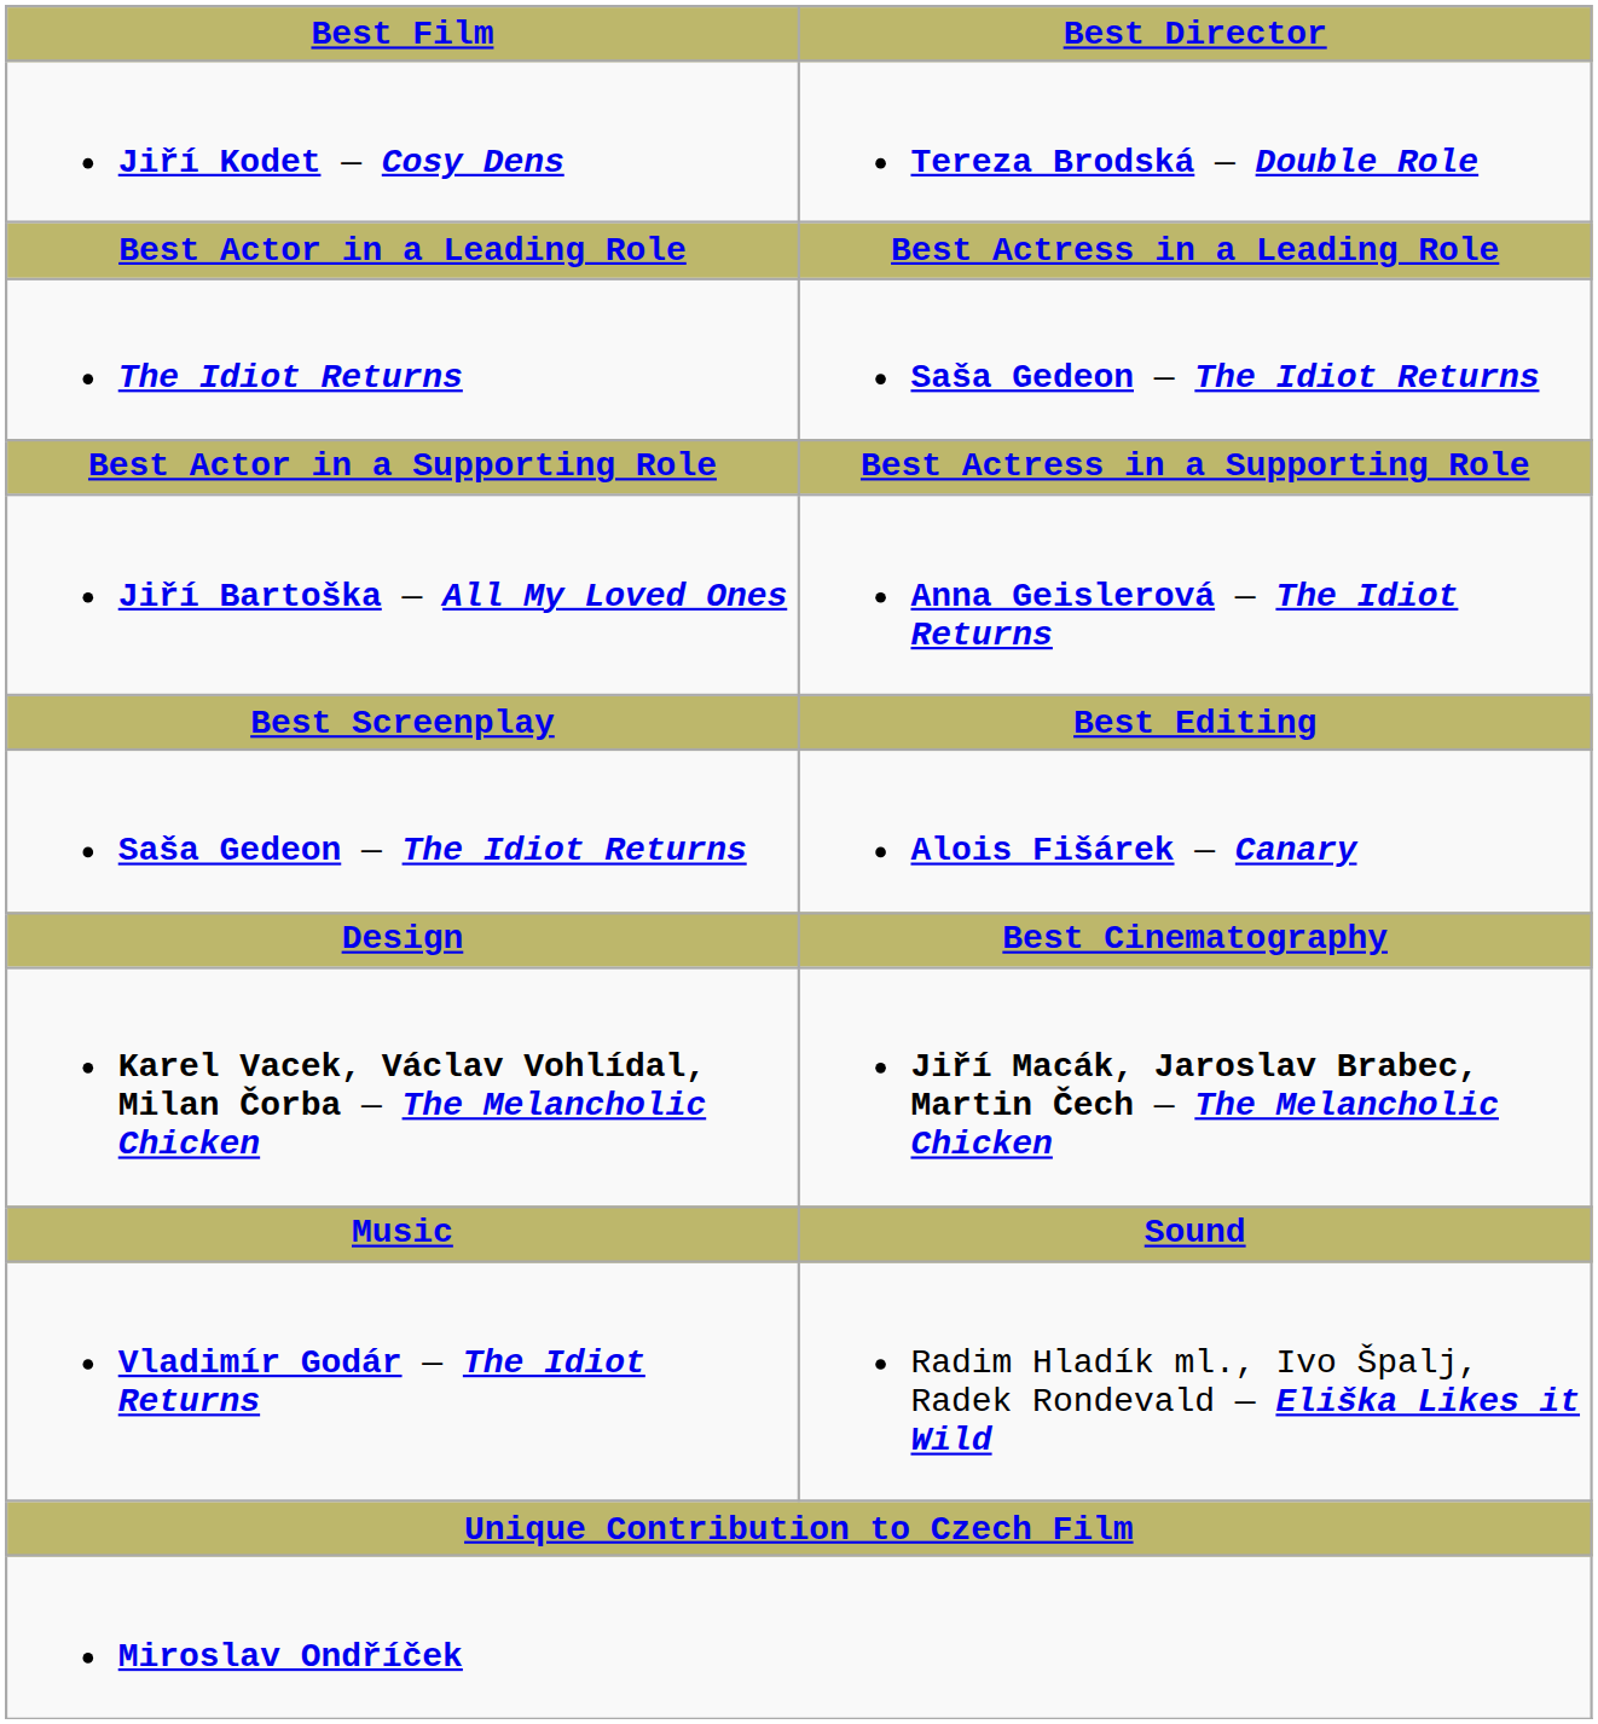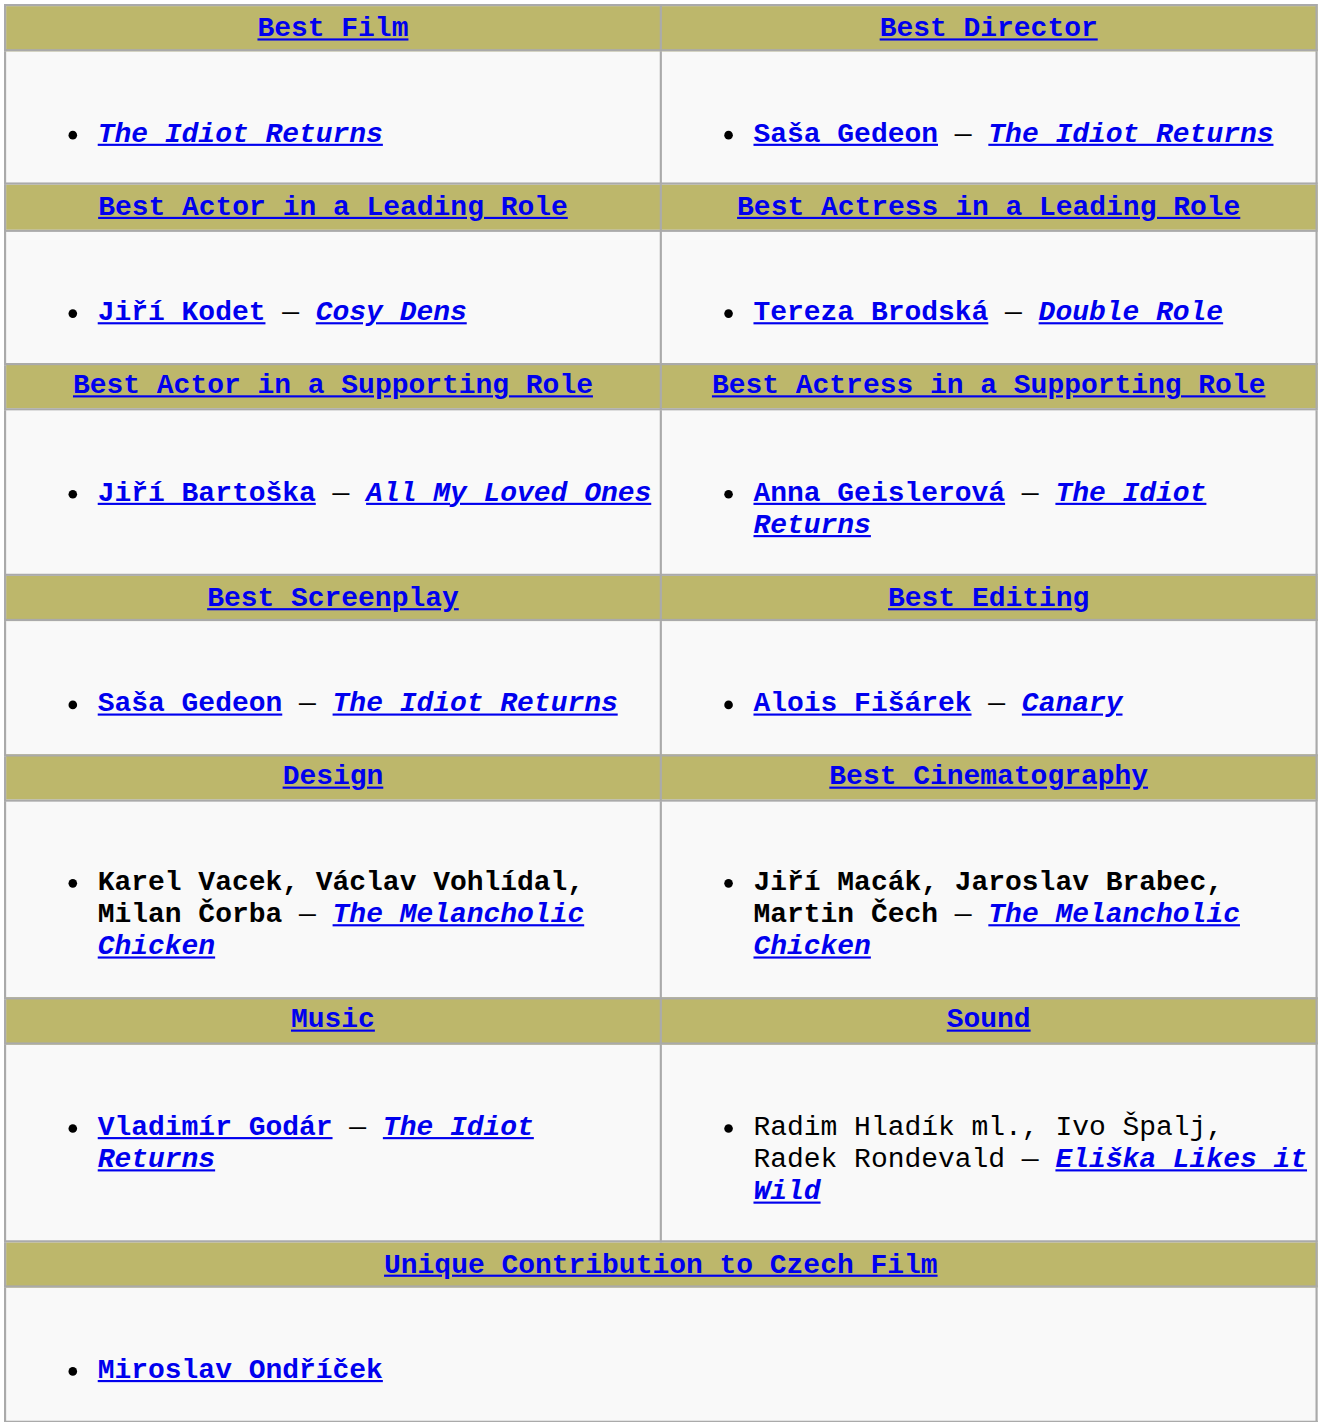 <table class=wikitable>
 <tr>
 <th style="background:#BDB76B; width: 50%"><a href='#'>Best Film</a></th>
 <th style="background:#BDB76B; width: 50%"><a href='#'>Best Director</a></th>
 </tr>
 <tr>
-<td valign="top"><br><ul><li><strong><a href='#'>Jiří Kodet</a></strong> — <strong><em><a href='#'>Cosy Dens</a></em></strong></li></ul></td>
-<td valign="top"><br><ul><li><strong><a href='#'>Tereza Brodská</a></strong> — <strong><em><a href='#'>Double Role</a></em></strong></li></ul></td>
+<td valign="top"><br><ul><li><strong><em><a href='#'>The Idiot Returns</a></em></strong></li></ul></td>
+<td valign="top"><br><ul><li><strong><a href='#'>Saša Gedeon</a></strong> — <strong><em><a href='#'>The Idiot Returns</a></em></strong></li></ul></td>
 </tr>
 <tr>
 <th style="background:#BDB76B;"><a href='#'>Best Actor in a Leading Role</a></th>
 <th style="background:#BDB76B;"><a href='#'>Best Actress in a Leading Role</a></th>
 </tr>
 <tr>
-<td valign="top"><br><ul><li><strong><em><a href='#'>The Idiot Returns</a></em></strong></li></ul></td>
-<td valign="top"><br><ul><li><strong><a href='#'>Saša Gedeon</a></strong> — <strong><em><a href='#'>The Idiot Returns</a></em></strong></li></ul></td>
+<td valign="top"><br><ul><li><strong><a href='#'>Jiří Kodet</a></strong> — <strong><em><a href='#'>Cosy Dens</a></em></strong></li></ul></td>
+<td valign="top"><br><ul><li><strong><a href='#'>Tereza Brodská</a></strong> — <strong><em><a href='#'>Double Role</a></em></strong></li></ul></td>
 </tr>
 <tr>
 <th style="background:#BDB76B;"><a href='#'>Best Actor in a Supporting Role</a></th>
 <th style="background:#BDB76B;"><a href='#'>Best Actress in a Supporting Role</a></th>
 </tr>
 <tr>
 <td valign="top"><br><ul><li><strong><a href='#'>Jiří Bartoška</a></strong> — <strong><em><a href='#'>All My Loved Ones</a></em></strong></li></ul></td>
 <td valign="top"><br><ul><li><strong><a href='#'>Anna Geislerová</a></strong> — <strong><em><a href='#'>The Idiot Returns</a></em></strong></li></ul></td>
 </tr>
 <tr>
 <th style="background:#BDB76B;"><a href='#'>Best Screenplay</a></th>
 <th style="background:#BDB76B;"><a href='#'>Best Editing</a></th>
 </tr>
 <tr>
 <td valign="top"><br><ul><li><strong><a href='#'>Saša Gedeon</a></strong> — <strong><em><a href='#'>The Idiot Returns</a></em></strong></li></ul></td>
 <td valign="top"><br><ul><li><strong><a href='#'>Alois Fišárek</a></strong> — <strong><em><a href='#'>Canary</a></em></strong></li></ul></td>
 </tr>
 <tr>
 <th style="background:#BDB76B;"><a href='#'>Design</a></th>
 <th style="background:#BDB76B;"><a href='#'>Best Cinematography</a></th>
 </tr>
 <tr>
 <td valign="top"><br><ul><li><strong>Karel Vacek, Václav Vohlídal, Milan Čorba</strong> — <strong><em><a href='#'>The Melancholic Chicken</a></em></strong></li></ul></td>
 <td valign="top"><br><ul><li><strong>Jiří Macák, Jaroslav Brabec, Martin Čech</strong> — <strong><em><a href='#'>The Melancholic Chicken</a></em></strong></li></ul></td>
 </tr>
 <tr>
 <th style="background:#BDB76B;"><a href='#'>Music</a></th>
 <th style="background:#BDB76B;"><a href='#'>Sound</a></th>
 </tr>
 <tr>
 <td valign="top"><br><ul><li><strong><a href='#'>Vladimír Godár</a></strong> — <strong><em><a href='#'>The Idiot Returns</a></em></strong></li></ul></td>
 <td valign="top"><br><ul><li>Radim Hladík ml., Ivo Špalj, Radek Rondevald — <strong><em><a href='#'>Eliška Likes it Wild</a></em></strong></li></ul></td>
 </tr>
 <tr>
 <th style="background:#BDB76B;" colspan="2"><a href='#'>Unique Contribution to Czech Film</a></th>
 </tr>
 <tr>
 <td valign="top" colspan="2"><br><ul><li><strong><a href='#'>Miroslav Ondříček</a></strong></li></ul></td>
 </tr>
 <tr>
 </tr>
 </table>
